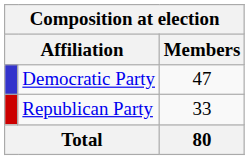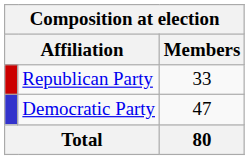 <table class="wikitable">
 <tr>
 <th colspan="3" align="center" valign="bottom">Composition at election</th>
 </tr>
 <tr>
 <th colspan="2" align="center" valign="bottom">Affiliation</th>
 <th valign="bottom">Members</th>
 </tr>
 <tr>
+<td bgcolor="#CC0000"> </td>
+<td><a href='#'>Republican Party</a></td>
+<td align="center">33</td>
+</tr>
+<tr>
 <td bgcolor="#3333CC"> </td>
 <td><a href='#'>Democratic Party</a></td>
 <td align="center">47</td>
-</tr>
-<tr>
-<td bgcolor="#CC0000"> </td>
-<td><a href='#'>Republican Party</a></td>
-<td align="center">33</td>
 </tr>
 <tr>
 <th colspan="2" align="center"><strong>Total</strong></th>
 <th align="center"><strong>80</strong></th>
 </tr>
 </table>
